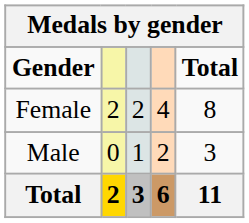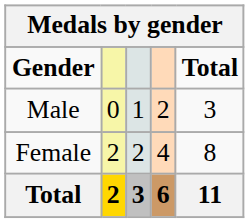 <table class="wikitable" style="font-size:85%; float:right">
 <tr style="background:#efefef;">
 <th colspan=5>Medals by gender</th>
 </tr>
 <tr align=center>
 <td><strong>Gender</strong></td>
 <td style="background:#f7f6a8;"></td>
 <td style="background:#dce5e5;"></td>
 <td style="background:#ffdab9;"></td>
 <td><strong>Total</strong></td>
 </tr>
 <tr align=center>
+<td>Male</td>
+<td style="background:#F7F6A8;">0</td>
+<td style="background:#DCE5E5;">1</td>
+<td style="background:#FFDAB9;">2</td>
+<td>3</td>
+</tr>
+<tr align=center>
 <td>Female</td>
 <td style="background:#F7F6A8;">2</td>
 <td style="background:#DCE5E5;">2</td>
 <td style="background:#FFDAB9;">4</td>
 <td>8</td>
-</tr>
-<tr align=center>
-<td>Male</td>
-<td style="background:#F7F6A8;">0</td>
-<td style="background:#DCE5E5;">1</td>
-<td style="background:#FFDAB9;">2</td>
-<td>3</td>
 </tr>
 <tr align=center>
 <th>Total</th>
 <th style="background:gold;">2</th>
 <th style="background:silver;">3</th>
 <th style="background:#c96;">6</th>
 <th>11</th>
 </tr>
 </table>
